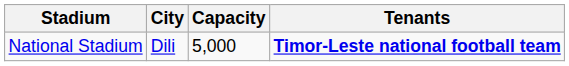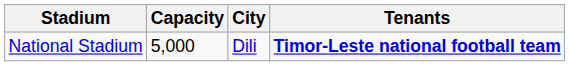 <table class="wikitable sortable">
 <tr>
 <th>Stadium</th>
+<th>Capacity</th>
 <th>City</th>
-<th>Capacity</th>
 <th>Tenants</th>
 </tr>
 <tr>
 <td><a href='#'>National Stadium</a></td>
+<td>5,000</td>
 <td><a href='#'>Dili</a></td>
-<td>5,000</td>
 <td><strong><a href='#'>Timor-Leste national football team</a></strong></td>
 </tr>
 </table>
